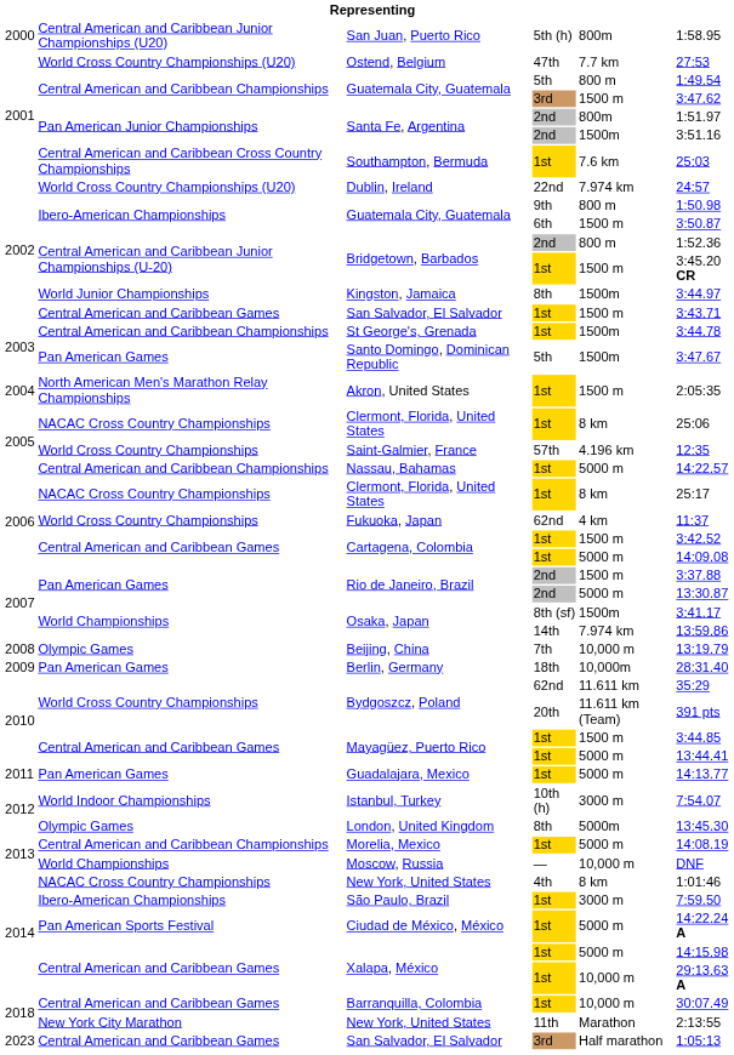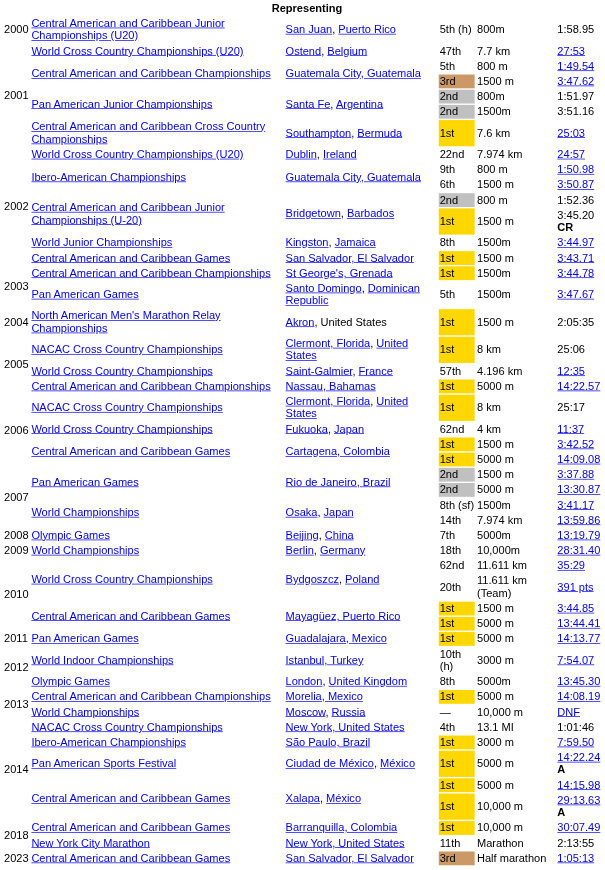 <table>
 <tr>
 <th colspan="6">Representing </th>
 </tr>
 <tr>
 <td>2000</td>
 <td><a href='#'>Central American and Caribbean Junior Championships (U20)</a></td>
 <td><a href='#'>San Juan</a>, <a href='#'>Puerto Rico</a></td>
 <td>5th (h)</td>
 <td>800m</td>
 <td>1:58.95</td>
 </tr>
 <tr>
 <td rowspan=6>2001</td>
 <td><a href='#'>World Cross Country Championships (U20)</a></td>
 <td><a href='#'>Ostend</a>, <a href='#'>Belgium</a></td>
 <td>47th</td>
 <td>7.7 km</td>
 <td><a href='#'>27:53</a></td>
 </tr>
 <tr>
 <td rowspan=2><a href='#'>Central American and Caribbean Championships</a></td>
 <td rowspan=2><a href='#'>Guatemala City, Guatemala</a></td>
 <td>5th</td>
 <td>800 m</td>
 <td><a href='#'>1:49.54</a></td>
 </tr>
 <tr>
 <td bgcolor="cc9966">3rd</td>
 <td>1500 m</td>
 <td><a href='#'>3:47.62</a></td>
 </tr>
 <tr>
 <td rowspan=2><a href='#'>Pan American Junior Championships</a></td>
 <td rowspan=2><a href='#'>Santa Fe</a>, <a href='#'>Argentina</a></td>
 <td bgcolor=silver>2nd</td>
 <td>800m</td>
 <td>1:51.97</td>
 </tr>
 <tr>
 <td bgcolor=silver>2nd</td>
 <td>1500m</td>
 <td>3:51.16</td>
 </tr>
 <tr>
 <td><a href='#'>Central American and Caribbean Cross Country Championships</a></td>
 <td><a href='#'>Southampton</a>, <a href='#'>Bermuda</a></td>
 <td bgcolor=gold>1st</td>
 <td>7.6 km</td>
 <td><a href='#'>25:03</a></td>
 </tr>
 <tr>
 <td rowspan = "7">2002</td>
 <td><a href='#'>World Cross Country Championships (U20)</a></td>
 <td><a href='#'>Dublin</a>, <a href='#'>Ireland</a></td>
 <td>22nd</td>
 <td>7.974 km</td>
 <td><a href='#'>24:57</a></td>
 </tr>
 <tr>
 <td rowspan=2><a href='#'>Ibero-American Championships</a></td>
 <td rowspan=2><a href='#'>Guatemala City, Guatemala</a></td>
 <td>9th</td>
 <td>800 m</td>
 <td><a href='#'>1:50.98</a></td>
 </tr>
 <tr>
 <td>6th</td>
 <td>1500 m</td>
 <td><a href='#'>3:50.87</a></td>
 </tr>
 <tr>
 <td rowspan = "2"><a href='#'>Central American and Caribbean Junior Championships (U-20)</a></td>
 <td rowspan = "2"><a href='#'>Bridgetown</a>, <a href='#'>Barbados</a></td>
 <td bgcolor=silver>2nd</td>
 <td>800 m</td>
 <td>1:52.36</td>
 </tr>
 <tr>
 <td bgcolor=gold>1st</td>
 <td>1500 m</td>
 <td>3:45.20 <strong>CR</strong></td>
 </tr>
 <tr>
 <td><a href='#'>World Junior Championships</a></td>
 <td><a href='#'>Kingston</a>, <a href='#'>Jamaica</a></td>
 <td>8th</td>
 <td>1500m</td>
 <td><a href='#'>3:44.97</a></td>
 </tr>
 <tr>
 <td><a href='#'>Central American and Caribbean Games</a></td>
 <td><a href='#'>San Salvador, El Salvador</a></td>
 <td bgcolor="gold">1st</td>
 <td>1500 m</td>
 <td><a href='#'>3:43.71</a></td>
 </tr>
 <tr>
 <td rowspan=2>2003</td>
 <td><a href='#'>Central American and Caribbean Championships</a></td>
 <td><a href='#'>St George's, Grenada</a></td>
 <td bgcolor="gold">1st</td>
 <td>1500m</td>
 <td><a href='#'>3:44.78</a></td>
 </tr>
 <tr>
 <td><a href='#'>Pan American Games</a></td>
 <td><a href='#'>Santo Domingo</a>, <a href='#'>Dominican Republic</a></td>
 <td>5th</td>
 <td>1500m</td>
 <td><a href='#'>3:47.67</a></td>
 </tr>
 <tr>
 <td>2004</td>
 <td><a href='#'>North American Men's Marathon Relay Championships</a></td>
 <td><a href='#'>Akron</a>, United States</td>
 <td bgcolor=gold>1st</td>
 <td>1500 m</td>
 <td>2:05:35</td>
 </tr>
 <tr>
 <td rowspan=3>2005</td>
 <td><a href='#'>NACAC Cross Country Championships</a></td>
 <td><a href='#'>Clermont, Florida</a>, <a href='#'>United States</a></td>
 <td bgcolor=gold>1st</td>
 <td>8 km</td>
 <td>25:06</td>
 </tr>
 <tr>
 <td><a href='#'>World Cross Country Championships</a></td>
 <td><a href='#'>Saint-Galmier</a>, <a href='#'>France</a></td>
 <td>57th</td>
 <td>4.196 km</td>
 <td><a href='#'>12:35</a></td>
 </tr>
 <tr>
 <td><a href='#'>Central American and Caribbean Championships</a></td>
 <td><a href='#'>Nassau, Bahamas</a></td>
 <td bgcolor="gold">1st</td>
 <td>5000 m</td>
 <td><a href='#'>14:22.57</a></td>
 </tr>
 <tr>
 <td rowspan=4>2006</td>
 <td><a href='#'>NACAC Cross Country Championships</a></td>
 <td><a href='#'>Clermont, Florida</a>, <a href='#'>United States</a></td>
 <td bgcolor=gold>1st</td>
 <td>8 km</td>
 <td>25:17</td>
 </tr>
 <tr>
 <td><a href='#'>World Cross Country Championships</a></td>
 <td><a href='#'>Fukuoka</a>, <a href='#'>Japan</a></td>
 <td>62nd</td>
 <td>4 km</td>
 <td><a href='#'>11:37</a></td>
 </tr>
 <tr>
 <td rowspan=2><a href='#'>Central American and Caribbean Games</a></td>
 <td rowspan=2><a href='#'>Cartagena, Colombia</a></td>
 <td bgcolor="gold">1st</td>
 <td>1500 m</td>
 <td><a href='#'>3:42.52</a></td>
 </tr>
 <tr>
 <td bgcolor="gold">1st</td>
 <td>5000 m</td>
 <td><a href='#'>14:09.08</a></td>
 </tr>
 <tr>
 <td rowspan=4>2007</td>
 <td rowspan=2><a href='#'>Pan American Games</a></td>
 <td rowspan=2><a href='#'>Rio de Janeiro, Brazil</a></td>
 <td bgcolor="silver">2nd</td>
 <td>1500 m</td>
 <td><a href='#'>3:37.88</a></td>
 </tr>
 <tr>
 <td bgcolor="silver">2nd</td>
 <td>5000 m</td>
 <td><a href='#'>13:30.87</a></td>
 </tr>
 <tr>
 <td rowspan=2><a href='#'>World Championships</a></td>
 <td rowspan=2><a href='#'>Osaka</a>, <a href='#'>Japan</a></td>
 <td>8th (sf)</td>
 <td>1500m</td>
 <td><a href='#'>3:41.17</a></td>
 </tr>
 <tr>
 <td>14th</td>
 <td>7.974 km</td>
 <td><a href='#'>13:59.86</a></td>
 </tr>
 <tr>
 <td>2008</td>
 <td><a href='#'>Olympic Games</a></td>
 <td><a href='#'>Beijing</a>, <a href='#'>China</a></td>
 <td>7th</td>
-<td>10,000 m</td>
+<td>5000m</td>
 <td><a href='#'>13:19.79</a></td>
 </tr>
 <tr>
 <td>2009</td>
-<td><a href='#'>Pan American Games</a></td>
+<td><a href='#'>World Championships</a></td>
 <td><a href='#'>Berlin</a>, <a href='#'>Germany</a></td>
 <td>18th</td>
 <td>10,000m</td>
 <td><a href='#'>28:31.40</a></td>
 </tr>
 <tr>
 <td rowspan=4>2010</td>
 <td rowspan=2><a href='#'>World Cross Country Championships</a></td>
 <td rowspan=2><a href='#'>Bydgoszcz</a>, <a href='#'>Poland</a></td>
 <td>62nd</td>
 <td>11.611 km</td>
 <td><a href='#'>35:29</a></td>
 </tr>
 <tr>
 <td>20th</td>
 <td>11.611 km (Team)</td>
 <td><a href='#'>391 pts</a></td>
 </tr>
 <tr>
 <td rowspan=2><a href='#'>Central American and Caribbean Games</a></td>
 <td rowspan=2><a href='#'>Mayagüez, Puerto Rico</a></td>
 <td bgcolor="gold">1st</td>
 <td>1500 m</td>
 <td><a href='#'>3:44.85</a></td>
 </tr>
 <tr>
 <td bgcolor="gold">1st</td>
 <td>5000 m</td>
 <td><a href='#'>13:44.41</a></td>
 </tr>
 <tr>
 <td>2011</td>
 <td><a href='#'>Pan American Games</a></td>
 <td><a href='#'>Guadalajara, Mexico</a></td>
 <td bgcolor="gold">1st</td>
 <td>5000 m</td>
 <td><a href='#'>14:13.77</a></td>
 </tr>
 <tr>
 <td rowspan=2>2012</td>
 <td><a href='#'>World Indoor Championships</a></td>
 <td><a href='#'>Istanbul, Turkey</a></td>
 <td>10th (h)</td>
 <td>3000 m</td>
 <td><a href='#'>7:54.07</a></td>
 </tr>
 <tr>
 <td><a href='#'>Olympic Games</a></td>
 <td><a href='#'>London</a>, <a href='#'>United Kingdom</a></td>
 <td>8th</td>
 <td>5000m</td>
 <td><a href='#'>13:45.30</a></td>
 </tr>
 <tr>
 <td rowspan=2>2013</td>
 <td><a href='#'>Central American and Caribbean Championships</a></td>
 <td><a href='#'>Morelia, Mexico</a></td>
 <td bgcolor="gold">1st</td>
 <td>5000 m</td>
 <td><a href='#'>14:08.19</a></td>
 </tr>
 <tr>
 <td><a href='#'>World Championships</a></td>
 <td><a href='#'>Moscow</a>, <a href='#'>Russia</a></td>
 <td>—</td>
 <td>10,000 m</td>
 <td><a href='#'>DNF</a></td>
 </tr>
 <tr>
 <td rowspan=5>2014</td>
 <td><a href='#'>NACAC Cross Country Championships</a></td>
 <td><a href='#'>New York, United States</a></td>
 <td>4th</td>
-<td>8 km</td>
+<td>13.1 MI</td>
 <td>1:01:46</td>
 </tr>
 <tr>
 <td><a href='#'>Ibero-American Championships</a></td>
 <td><a href='#'>São Paulo, Brazil</a></td>
 <td bgcolor="gold">1st</td>
 <td>3000 m</td>
 <td><a href='#'>7:59.50</a></td>
 </tr>
 <tr>
 <td><a href='#'>Pan American Sports Festival</a></td>
 <td><a href='#'>Ciudad de México</a>, <a href='#'>México</a></td>
 <td bgcolor=gold>1st</td>
 <td>5000 m</td>
 <td><a href='#'>14:22.24</a> <strong>A</strong></td>
 </tr>
 <tr>
 <td rowspan=2><a href='#'>Central American and Caribbean Games</a></td>
 <td rowspan=2><a href='#'>Xalapa</a>, <a href='#'>México</a></td>
 <td bgcolor=gold>1st</td>
 <td>5000 m</td>
 <td><a href='#'>14:15.98</a></td>
 </tr>
 <tr>
 <td bgcolor=gold>1st</td>
 <td>10,000 m</td>
 <td><a href='#'>29:13.63</a> <strong>A</strong></td>
 </tr>
 <tr>
 <td rowspan=2>2018</td>
 <td><a href='#'>Central American and Caribbean Games</a></td>
 <td><a href='#'>Barranquilla, Colombia</a></td>
 <td bgcolor=gold>1st</td>
 <td>10,000 m</td>
 <td><a href='#'>30:07.49</a></td>
 </tr>
 <tr>
 <td><a href='#'>New York City Marathon</a></td>
 <td><a href='#'>New York, United States</a></td>
 <td>11th</td>
 <td>Marathon</td>
 <td>2:13:55</td>
 </tr>
 <tr>
 <td>2023</td>
 <td><a href='#'>Central American and Caribbean Games</a></td>
 <td><a href='#'>San Salvador, El Salvador</a></td>
 <td bgcolor=cc9966>3rd</td>
 <td>Half marathon</td>
 <td><a href='#'>1:05:13</a></td>
 </tr>
 </table>
